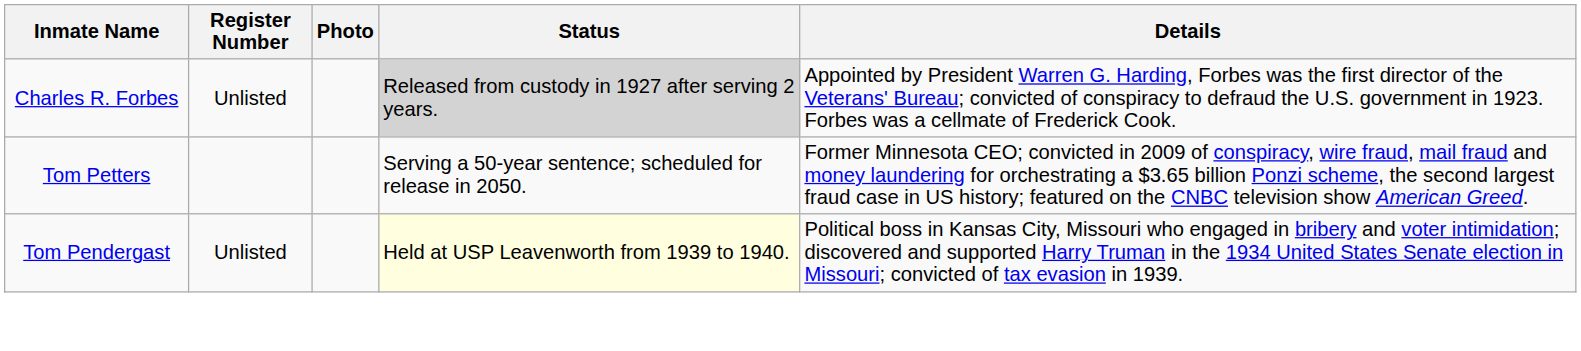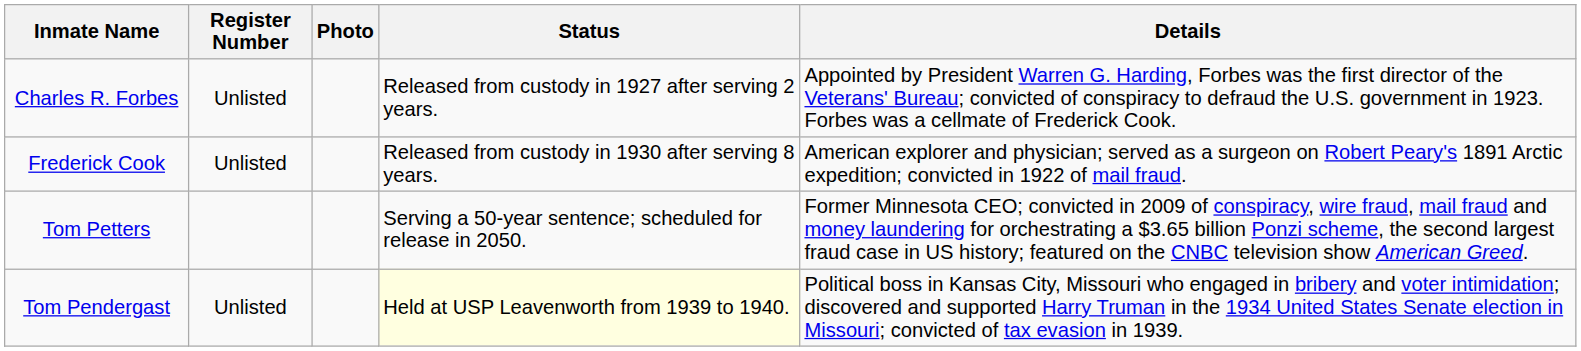 <table class="wikitable sortable">
 <tr>
 <th width=12%>Inmate Name</th>
 <th width=8%>Register Number</th>
 <th>Photo</th>
 <th width=28%>Status</th>
 <th width=52%>Details</th>
 </tr>
 <tr>
 <td style="text-align:center;"><a href='#'>Charles R. Forbes</a></td>
 <td style="text-align:center;">Unlisted</td>
 <td></td>
-<td style="background: lightgrey;">Released from custody in 1927 after serving 2 years.</td>
+<td>Released from custody in 1927 after serving 2 years.</td>
 <td>Appointed by President <a href='#'>Warren G. Harding</a>, Forbes was the first director of the <a href='#'>Veterans' Bureau</a>; convicted of conspiracy to defraud the U.S. government in 1923. Forbes was a cellmate of Frederick Cook.</td>
+</tr>
+<tr>
+<td style="text-align:center;"><a href='#'>Frederick Cook</a></td>
+<td style="text-align:center;">Unlisted</td>
+<td></td>
+<td>Released from custody in 1930 after serving 8 years.</td>
+<td>American explorer and physician; served as a surgeon on <a href='#'>Robert Peary's</a> 1891 Arctic expedition; convicted in 1922 of <a href='#'>mail fraud</a>.</td>
 </tr>
 <tr>
 <td style="text-align:center;"><a href='#'>Tom Petters</a></td>
 <td style="text-align:center;"></td>
 <td></td>
 <td>Serving a 50-year sentence; scheduled for release in 2050.</td>
 <td>Former Minnesota CEO; convicted in 2009 of <a href='#'>conspiracy</a>, <a href='#'>wire fraud</a>, <a href='#'>mail fraud</a> and <a href='#'>money laundering</a> for orchestrating a $3.65 billion <a href='#'>Ponzi scheme</a>, the second largest fraud case in US history; featured on the <a href='#'>CNBC</a> television show <em><a href='#'>American Greed</a></em>.</td>
 </tr>
 <tr>
 <td style="text-align:center;"><a href='#'>Tom Pendergast</a></td>
 <td style="text-align:center;">Unlisted</td>
 <td></td>
 <td style="background: lightyellow;">Held at USP Leavenworth from 1939 to 1940.</td>
 <td>Political boss in Kansas City, Missouri who engaged in <a href='#'>bribery</a> and <a href='#'>voter intimidation</a>; discovered and supported <a href='#'>Harry Truman</a> in the <a href='#'>1934 United States Senate election in Missouri</a>; convicted of <a href='#'>tax evasion</a> in 1939.</td>
 </tr>
 </table>
